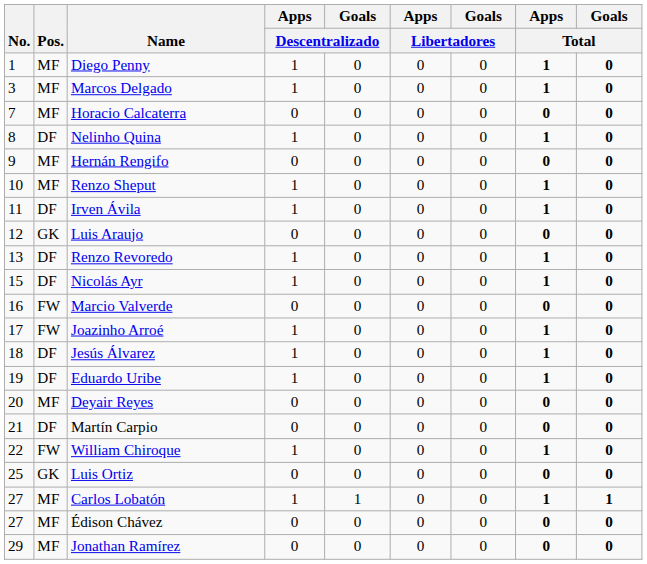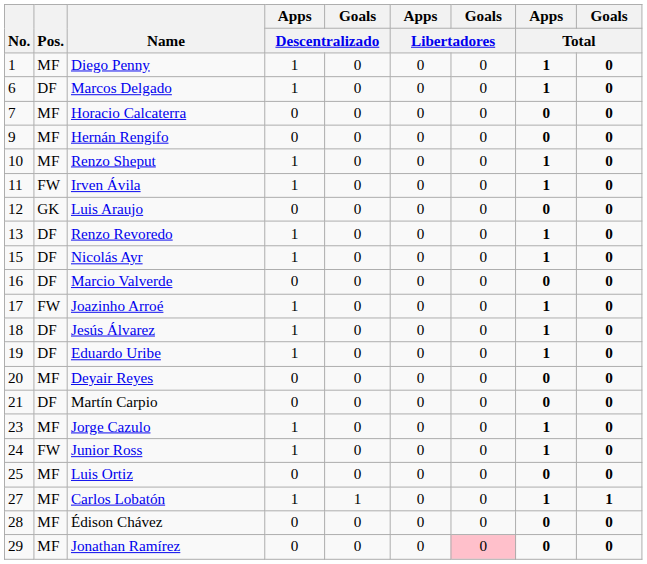 <table class="wikitable sortable" style="text-align:center">
 <tr>
 <th rowspan=2 style="vertical-align:bottom;" class="unsortable">No.</th>
 <th rowspan=2 style="vertical-align:bottom;" class="unsortable">Pos.</th>
 <th rowspan=2 class="unsortable" style="vertical-align:bottom; width:200px;">Name</th>
 <th>Apps</th>
 <th>Goals</th>
 <th>Apps</th>
 <th>Goals</th>
 <th>Apps</th>
 <th>Goals</th>
 </tr>
 <tr class="unsortable">
 <th colspan=2 style="width:125px;"><a href='#'>Descentralizado</a></th>
 <th colspan=2 style="width:125px;"><a href='#'>Libertadores</a></th>
 <th colspan=2 style="width:125px;">Total</th>
 </tr>
 <tr>
 <td align=left>1</td>
 <td align=left>MF</td>
 <td align=left> <a href='#'>Diego Penny</a></td>
 <td>1</td>
 <td>0</td>
 <td>0</td>
 <td>0</td>
 <td><strong>1</strong></td>
 <td><strong>0</strong></td>
 </tr>
 <tr>
-<td align=left>3</td>
-<td align=left>MF</td>
+<td align=left>6</td>
+<td align=left>DF</td>
 <td align=left> <a href='#'>Marcos Delgado</a></td>
 <td>1</td>
 <td>0</td>
 <td>0</td>
 <td>0</td>
 <td><strong>1</strong></td>
 <td><strong>0</strong></td>
 </tr>
 <tr>
 <td align=left>7</td>
 <td align=left>MF</td>
 <td align=left> <a href='#'>Horacio Calcaterra</a></td>
 <td>0</td>
 <td>0</td>
 <td>0</td>
 <td>0</td>
 <td><strong>0</strong></td>
-<td><strong>0</strong></td>
-</tr>
-<tr>
-<td align=left>8</td>
-<td align=left>DF</td>
-<td align=left> <a href='#'>Nelinho Quina</a></td>
-<td>1</td>
-<td>0</td>
-<td>0</td>
-<td>0</td>
-<td><strong>1</strong></td>
 <td><strong>0</strong></td>
 </tr>
 <tr>
 <td align=left>9</td>
 <td align=left>MF</td>
 <td align=left> <a href='#'>Hernán Rengifo</a></td>
 <td>0</td>
 <td>0</td>
 <td>0</td>
 <td>0</td>
 <td><strong>0</strong></td>
 <td><strong>0</strong></td>
 </tr>
 <tr>
 <td align=left>10</td>
 <td align=left>MF</td>
 <td align=left> <a href='#'>Renzo Sheput</a></td>
 <td>1</td>
 <td>0</td>
 <td>0</td>
 <td>0</td>
 <td><strong>1</strong></td>
 <td><strong>0</strong></td>
 </tr>
 <tr>
 <td align=left>11</td>
-<td align=left>DF</td>
+<td align=left>FW</td>
 <td align=left> <a href='#'>Irven Ávila</a></td>
 <td>1</td>
 <td>0</td>
 <td>0</td>
 <td>0</td>
 <td><strong>1</strong></td>
 <td><strong>0</strong></td>
 </tr>
 <tr>
 <td align=left>12</td>
 <td align=left>GK</td>
 <td align=left> <a href='#'>Luis Araujo</a></td>
 <td>0</td>
 <td>0</td>
 <td>0</td>
 <td>0</td>
 <td><strong>0</strong></td>
 <td><strong>0</strong></td>
 </tr>
 <tr>
 <td align=left>13</td>
 <td align=left>DF</td>
 <td align=left> <a href='#'>Renzo Revoredo</a></td>
 <td>1</td>
 <td>0</td>
 <td>0</td>
 <td>0</td>
 <td><strong>1</strong></td>
 <td><strong>0</strong></td>
 </tr>
 <tr>
 <td align=left>15</td>
 <td align=left>DF</td>
 <td align=left> <a href='#'>Nicolás Ayr</a></td>
 <td>1</td>
 <td>0</td>
 <td>0</td>
 <td>0</td>
 <td><strong>1</strong></td>
 <td><strong>0</strong></td>
 </tr>
 <tr>
 <td align=left>16</td>
-<td align=left>FW</td>
+<td align=left>DF</td>
 <td align=left> <a href='#'>Marcio Valverde</a></td>
 <td>0</td>
 <td>0</td>
 <td>0</td>
 <td>0</td>
 <td><strong>0</strong></td>
 <td><strong>0</strong></td>
 </tr>
 <tr>
 <td align=left>17</td>
 <td align=left>FW</td>
 <td align=left> <a href='#'>Joazinho Arroé</a></td>
 <td>1</td>
 <td>0</td>
 <td>0</td>
 <td>0</td>
 <td><strong>1</strong></td>
 <td><strong>0</strong></td>
 </tr>
 <tr>
 <td align=left>18</td>
 <td align=left>DF</td>
 <td align=left> <a href='#'>Jesús Álvarez</a></td>
 <td>1</td>
 <td>0</td>
 <td>0</td>
 <td>0</td>
 <td><strong>1</strong></td>
 <td><strong>0</strong></td>
 </tr>
 <tr>
 <td align=left>19</td>
 <td align=left>DF</td>
 <td align=left> <a href='#'>Eduardo Uribe</a></td>
 <td>1</td>
 <td>0</td>
 <td>0</td>
 <td>0</td>
 <td><strong>1</strong></td>
 <td><strong>0</strong></td>
 </tr>
 <tr>
 <td align=left>20</td>
 <td align=left>MF</td>
 <td align=left> <a href='#'>Deyair Reyes</a></td>
 <td>0</td>
 <td>0</td>
 <td>0</td>
 <td>0</td>
 <td><strong>0</strong></td>
 <td><strong>0</strong></td>
 </tr>
 <tr>
 <td align=left>21</td>
 <td align=left>DF</td>
 <td align=left> Martín Carpio</td>
 <td>0</td>
 <td>0</td>
 <td>0</td>
 <td>0</td>
 <td><strong>0</strong></td>
 <td><strong>0</strong></td>
 </tr>
 <tr>
-<td align=left>22</td>
+<td align=left>23</td>
+<td align=left>MF</td>
+<td align=left> <a href='#'>Jorge Cazulo</a></td>
+<td>1</td>
+<td>0</td>
+<td>0</td>
+<td>0</td>
+<td><strong>1</strong></td>
+<td><strong>0</strong></td>
+</tr>
+<tr>
+<td align=left>24</td>
 <td align=left>FW</td>
-<td align=left> <a href='#'>William Chiroque</a></td>
+<td align=left> <a href='#'>Junior Ross</a></td>
 <td>1</td>
 <td>0</td>
 <td>0</td>
 <td>0</td>
 <td><strong>1</strong></td>
 <td><strong>0</strong></td>
 </tr>
 <tr>
 <td align=left>25</td>
-<td align=left>GK</td>
+<td align=left>MF</td>
 <td align=left> <a href='#'>Luis Ortiz</a></td>
 <td>0</td>
 <td>0</td>
 <td>0</td>
 <td>0</td>
 <td><strong>0</strong></td>
 <td><strong>0</strong></td>
 </tr>
 <tr>
 <td align=left>27</td>
 <td align=left>MF</td>
 <td align=left> <a href='#'>Carlos Lobatón</a></td>
 <td>1</td>
 <td>1</td>
 <td>0</td>
 <td>0</td>
 <td><strong>1</strong></td>
 <td><strong>1</strong></td>
 </tr>
 <tr>
-<td align=left>27</td>
+<td align=left>28</td>
 <td align=left>MF</td>
 <td align=left> Édison Chávez</td>
 <td>0</td>
 <td>0</td>
 <td>0</td>
 <td>0</td>
 <td><strong>0</strong></td>
 <td><strong>0</strong></td>
 </tr>
 <tr>
 <td align=left>29</td>
 <td align=left>MF</td>
 <td align=left> <a href='#'>Jonathan Ramírez</a></td>
 <td>0</td>
 <td>0</td>
 <td>0</td>
-<td>0</td>
+<td style="background: pink;">0</td>
 <td><strong>0</strong></td>
 <td><strong>0</strong></td>
 </tr>
 </table>
